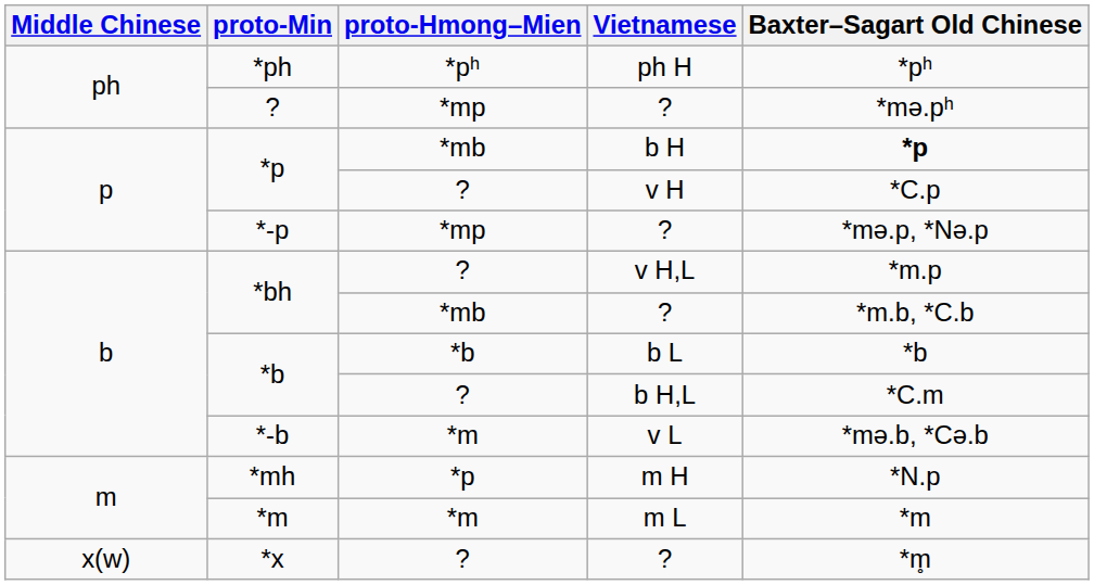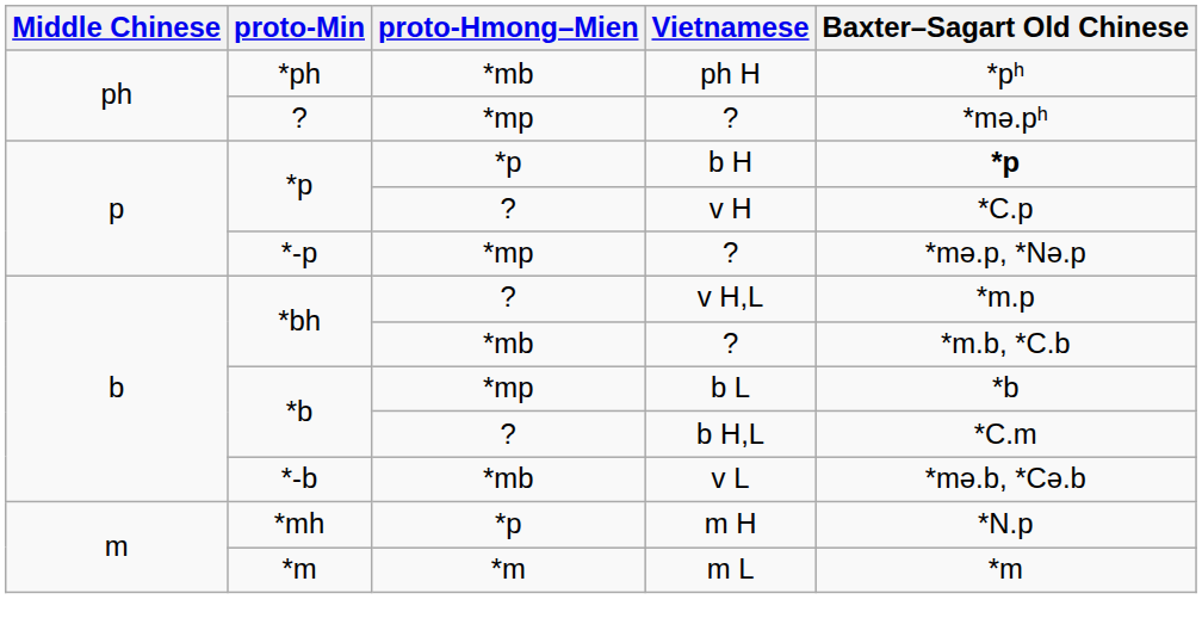 <table class="wikitable" style="text-align: center;">
 <tr>
 <th><a href='#'>Middle Chinese</a></th>
 <th><a href='#'>proto-Min</a></th>
 <th><a href='#'>proto-Hmong–Mien</a></th>
 <th><a href='#'>Vietnamese</a></th>
 <th>Baxter–Sagart Old Chinese</th>
 </tr>
 <tr>
 <td rowspan="2">ph</td>
 <td>*ph</td>
-<td>*pʰ</td>
+<td>*mb</td>
 <td>ph H</td>
 <td>*pʰ</td>
 </tr>
 <tr>
 <td>?</td>
 <td>*mp</td>
 <td>?</td>
 <td>*mə.pʰ</td>
 </tr>
 <tr>
 <td rowspan="3">p</td>
 <td rowspan="2">*p</td>
-<td>*mb</td>
+<td>*p</td>
 <td>b H</td>
 <td><strong>*p</strong></td>
 </tr>
 <tr>
 <td>?</td>
 <td>v H</td>
 <td>*C.p</td>
 </tr>
 <tr>
 <td>*-p</td>
 <td>*mp</td>
 <td>?</td>
 <td>*mə.p, *Nə.p</td>
 </tr>
 <tr>
 <td rowspan="5">b</td>
 <td rowspan="2">*bh</td>
 <td>?</td>
 <td>v H,L</td>
 <td>*m.p</td>
 </tr>
 <tr>
 <td>*mb</td>
 <td>?</td>
 <td>*m.b, *C.b</td>
 </tr>
 <tr>
 <td rowspan="2">*b</td>
-<td>*b</td>
+<td>*mp</td>
 <td>b L</td>
 <td>*b</td>
 </tr>
 <tr>
 <td>?</td>
 <td>b H,L</td>
 <td>*C.m</td>
 </tr>
 <tr>
 <td>*-b</td>
-<td>*m</td>
+<td>*mb</td>
 <td>v L</td>
 <td>*mə.b, *Cə.b</td>
 </tr>
 <tr>
 <td rowspan="2">m</td>
 <td>*mh</td>
 <td>*p</td>
 <td>m H</td>
 <td>*N.p</td>
 </tr>
 <tr>
 <td>*m</td>
 <td>*m</td>
 <td>m L</td>
 <td>*m</td>
 </tr>
-<tr>
-<td>x(w)</td>
-<td>*x</td>
-<td>?</td>
-<td>?</td>
-<td>*m̥</td>
-</tr>
 </table>
